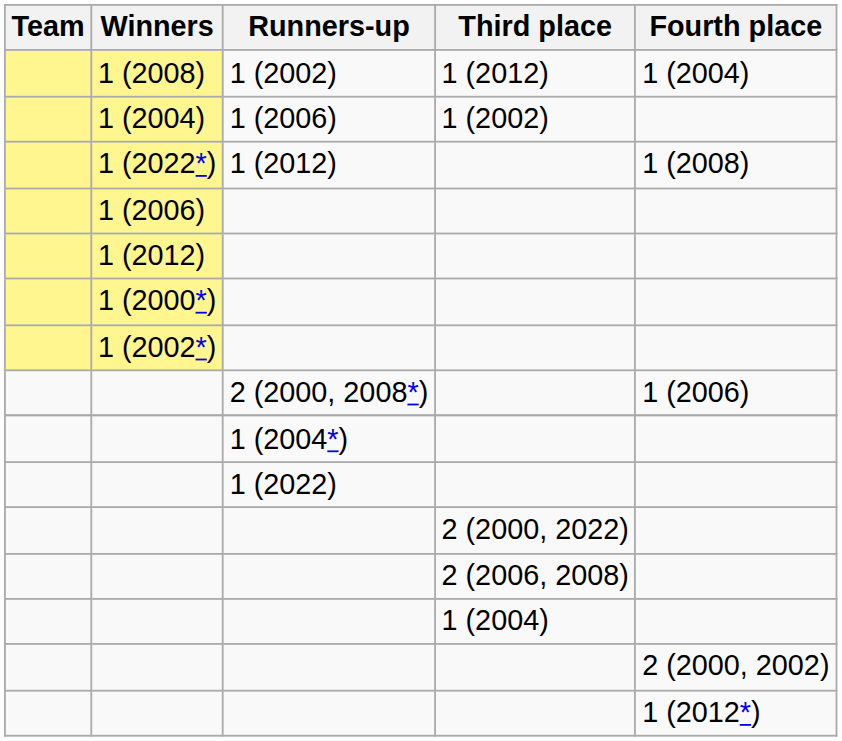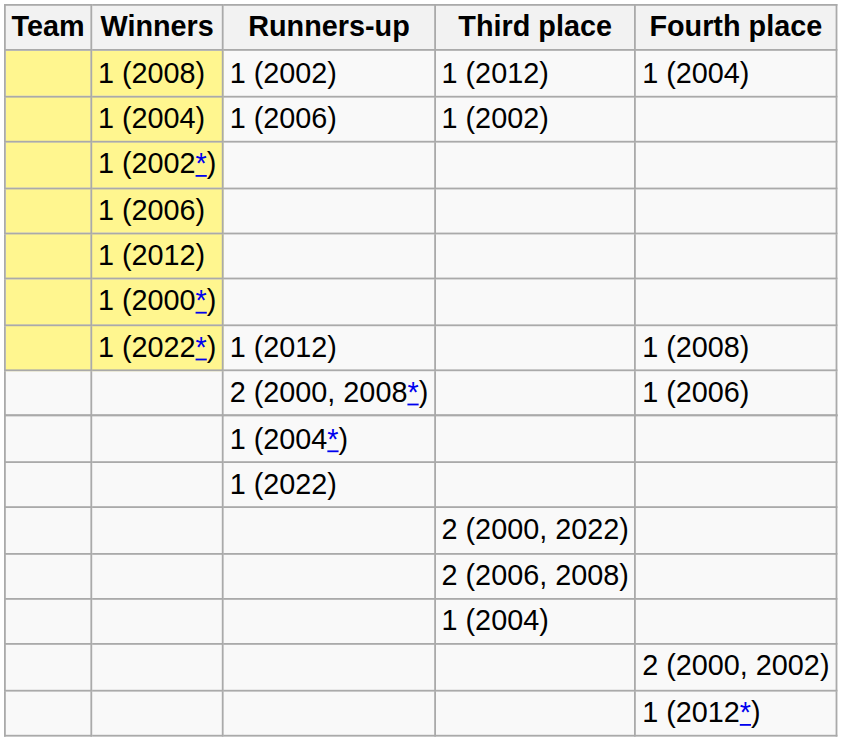 <table class="wikitable sortable">
 <tr>
 <th>Team</th>
 <th>Winners</th>
 <th>Runners-up</th>
 <th>Third place</th>
 <th>Fourth place</th>
 </tr>
 <tr>
 <td style=background:#FFF68F></td>
 <td style=background:#FFF68F>1 (2008)</td>
 <td>1 (2002)</td>
 <td>1 (2012)</td>
 <td>1 (2004)</td>
 </tr>
 <tr>
 <td style=background:#FFF68F></td>
 <td style=background:#FFF68F>1 (2004)</td>
 <td>1 (2006)</td>
 <td>1 (2002)</td>
 <td></td>
 </tr>
 <tr>
 <td style=background:#FFF68F></td>
-<td style=background:#FFF68F>1 (2022<a href='#'>*</a>)</td>
-<td>1 (2012)</td>
+<td style=background:#FFF68F>1 (2002<a href='#'>*</a>)</td>
 <td></td>
-<td>1 (2008)</td>
+<td></td>
+<td></td>
 </tr>
 <tr>
 <td style=background:#FFF68F></td>
 <td style=background:#FFF68F>1 (2006)</td>
 <td></td>
 <td></td>
 <td></td>
 </tr>
 <tr>
 <td style=background:#FFF68F></td>
 <td style=background:#FFF68F>1 (2012)</td>
 <td></td>
 <td></td>
 <td></td>
 </tr>
 <tr>
 <td style=background:#FFF68F></td>
 <td style=background:#FFF68F>1 (2000<a href='#'>*</a>)</td>
 <td></td>
 <td></td>
 <td></td>
 </tr>
 <tr>
 <td style=background:#FFF68F></td>
-<td style=background:#FFF68F>1 (2002<a href='#'>*</a>)</td>
+<td style=background:#FFF68F>1 (2022<a href='#'>*</a>)</td>
+<td>1 (2012)</td>
 <td></td>
-<td></td>
-<td></td>
+<td>1 (2008)</td>
 </tr>
 <tr>
 <td></td>
 <td></td>
 <td>2 (2000, 2008<a href='#'>*</a>)</td>
 <td></td>
 <td>1 (2006)</td>
 </tr>
 <tr>
 </tr>
 <tr>
 <td></td>
 <td></td>
 <td>1 (2004<a href='#'>*</a>)</td>
 <td></td>
 <td></td>
 </tr>
 <tr>
 <td></td>
 <td></td>
 <td>1 (2022)</td>
 <td></td>
 <td></td>
 </tr>
 <tr>
 <td></td>
 <td></td>
 <td></td>
 <td>2 (2000, 2022)</td>
 <td></td>
 </tr>
 <tr>
 <td></td>
 <td></td>
 <td></td>
 <td>2 (2006, 2008)</td>
 <td></td>
 </tr>
 <tr>
 <td></td>
 <td></td>
 <td></td>
 <td>1 (2004)</td>
 <td></td>
 </tr>
 <tr>
 <td></td>
 <td></td>
 <td></td>
 <td></td>
 <td>2 (2000, 2002)</td>
 </tr>
 <tr>
 <td></td>
 <td></td>
 <td></td>
 <td></td>
 <td>1 (2012<a href='#'>*</a>)</td>
 </tr>
 </table>
